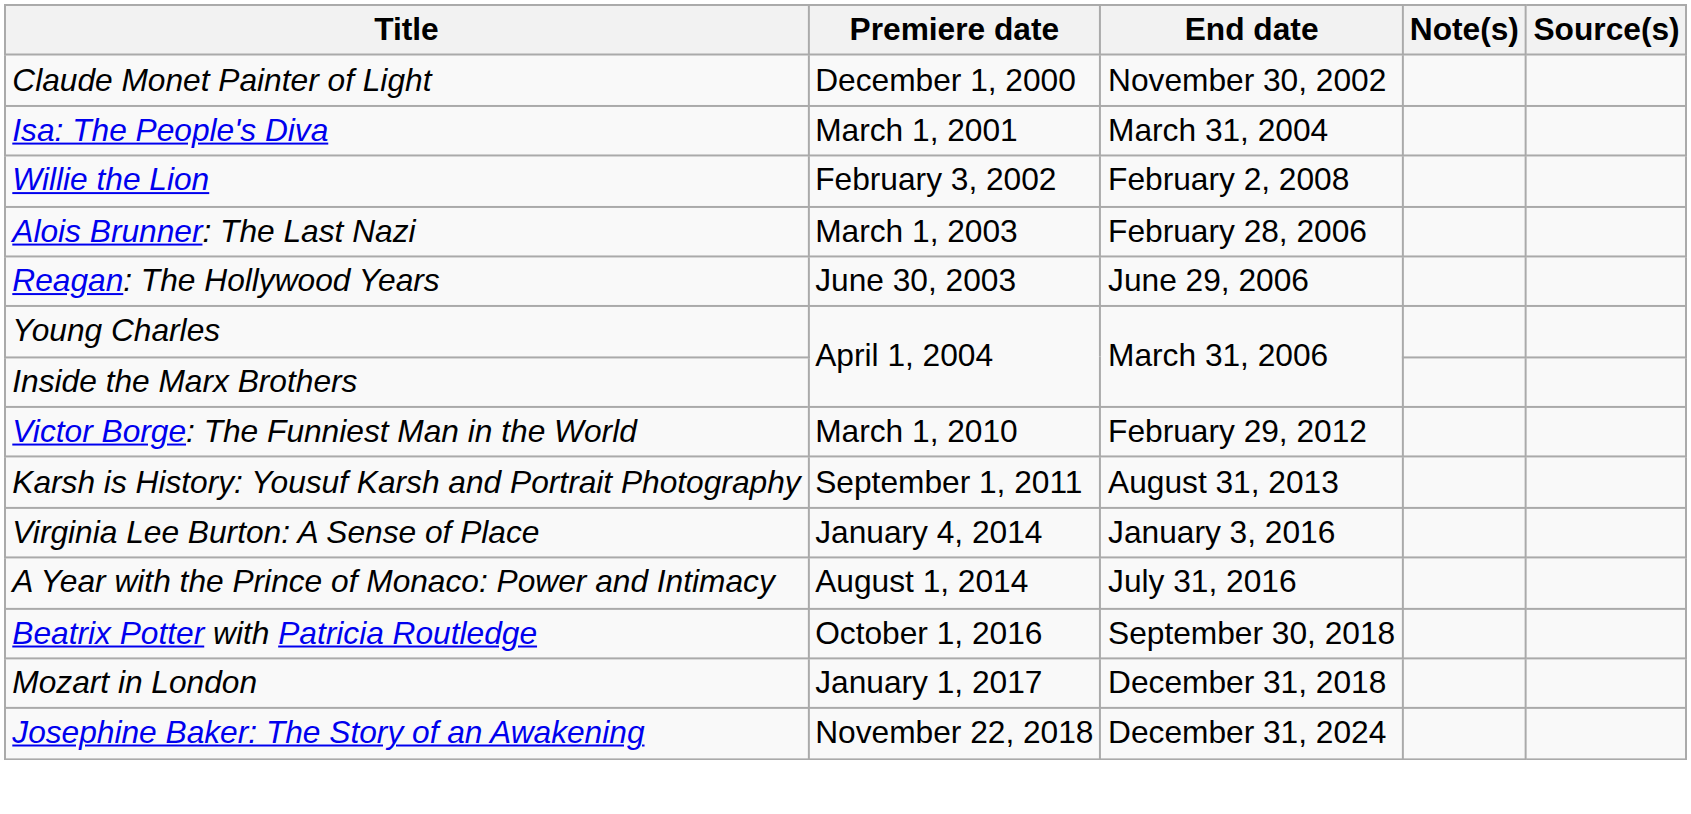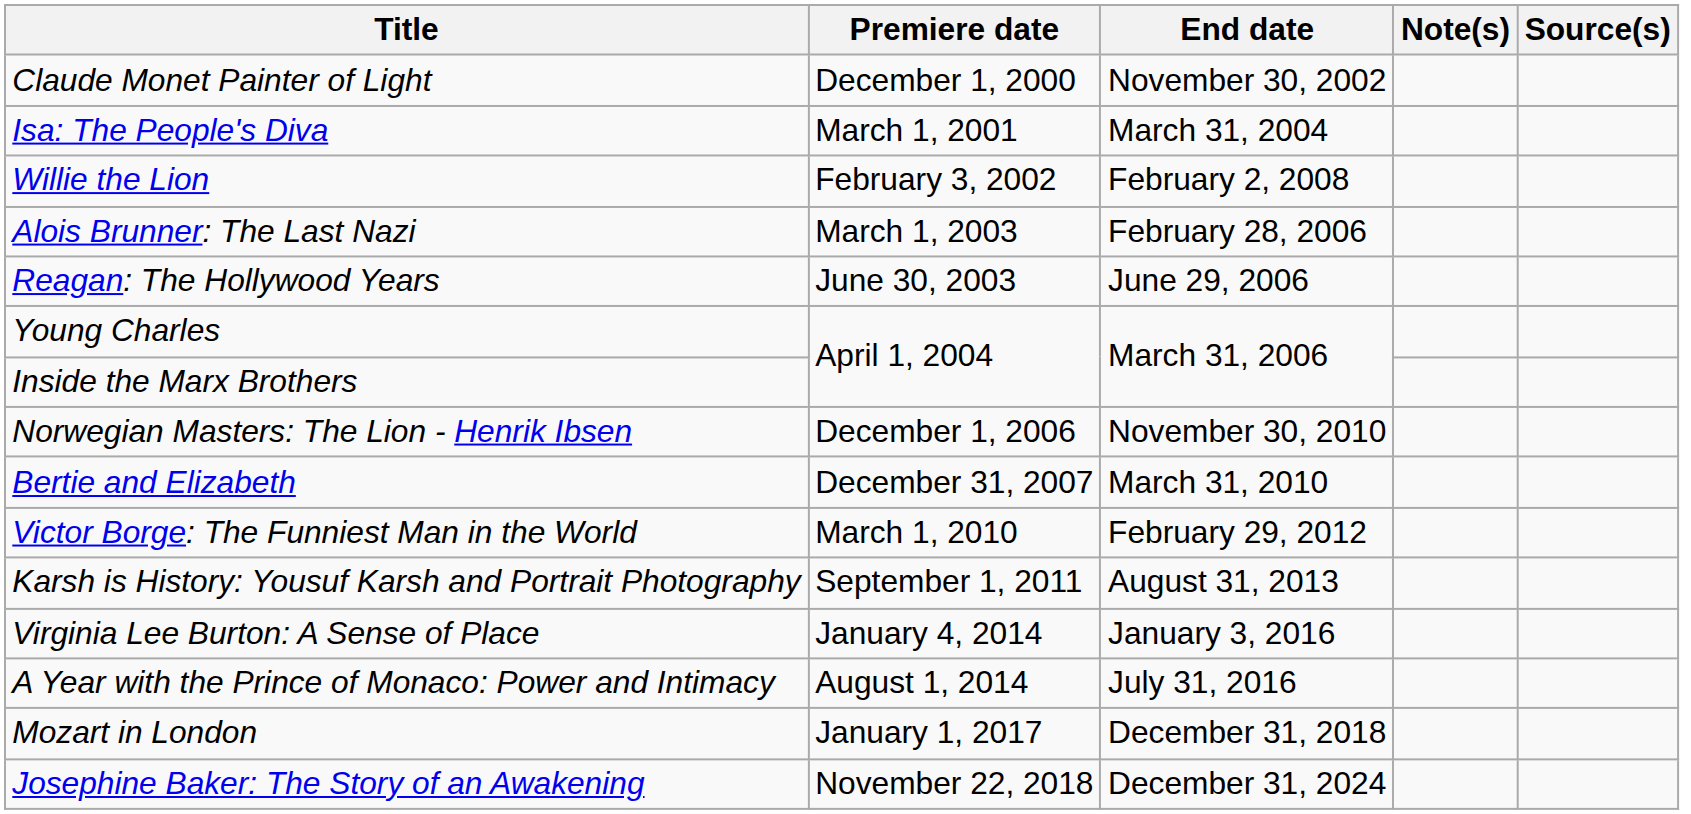 <table class="wikitable sortable">
 <tr>
 <th>Title</th>
 <th>Premiere date</th>
 <th>End date</th>
 <th>Note(s)</th>
 <th>Source(s)</th>
 </tr>
 <tr>
 <td><em>Claude Monet Painter of Light</em></td>
 <td>December 1, 2000</td>
 <td>November 30, 2002</td>
 <td></td>
 <td></td>
 </tr>
 <tr>
 <td><em><a href='#'>Isa: The People's Diva</a></em></td>
 <td>March 1, 2001</td>
 <td>March 31, 2004</td>
 <td></td>
 <td></td>
 </tr>
 <tr>
 <td><em><a href='#'>Willie the Lion</a></em></td>
 <td>February 3, 2002</td>
 <td>February 2, 2008</td>
 <td></td>
 <td></td>
 </tr>
 <tr>
 <td><em><a href='#'>Alois Brunner</a>: The Last Nazi</em></td>
 <td>March 1, 2003</td>
 <td>February 28, 2006</td>
 <td></td>
 <td></td>
 </tr>
 <tr>
 <td><em><a href='#'>Reagan</a>: The Hollywood Years</em></td>
 <td>June 30, 2003</td>
 <td>June 29, 2006</td>
 <td></td>
 <td></td>
 </tr>
 <tr>
 <td><em>Young Charles</em></td>
 <td rowspan="2">April 1, 2004</td>
 <td rowspan="2">March 31, 2006</td>
 <td></td>
 <td></td>
 </tr>
 <tr>
 <td><em>Inside the Marx Brothers</em></td>
 <td></td>
 <td></td>
 </tr>
 <tr>
+<td><em>Norwegian Masters: The Lion - <a href='#'>Henrik Ibsen</a></em></td>
+<td>December 1, 2006</td>
+<td>November 30, 2010</td>
+<td></td>
+<td></td>
+</tr>
+<tr>
+<td><em><a href='#'>Bertie and Elizabeth</a></em></td>
+<td>December 31, 2007</td>
+<td>March 31, 2010</td>
+<td></td>
+<td></td>
+</tr>
+<tr>
 <td><em><a href='#'>Victor Borge</a>: The Funniest Man in the World</em></td>
 <td>March 1, 2010</td>
 <td>February 29, 2012</td>
 <td></td>
 <td></td>
 </tr>
 <tr>
 <td><em>Karsh is History: Yousuf Karsh and Portrait Photography</em></td>
 <td>September 1, 2011</td>
 <td>August 31, 2013</td>
 <td></td>
 <td></td>
 </tr>
 <tr>
 <td><em>Virginia Lee Burton: A Sense of Place</em></td>
 <td>January 4, 2014</td>
 <td>January 3, 2016</td>
 <td></td>
 <td></td>
 </tr>
 <tr>
 <td><em>A Year with the Prince of Monaco: Power and Intimacy</em></td>
 <td>August 1, 2014</td>
 <td>July 31, 2016</td>
 <td></td>
 <td></td>
 </tr>
 <tr>
-<td><em><a href='#'>Beatrix Potter</a> with <a href='#'>Patricia Routledge</a></em></td>
-<td>October 1, 2016</td>
-<td>September 30, 2018</td>
-<td></td>
-<td></td>
-</tr>
-<tr>
 <td><em>Mozart in London</em></td>
 <td>January 1, 2017</td>
 <td>December 31, 2018</td>
 <td></td>
 <td></td>
 </tr>
 <tr>
 <td><em><a href='#'>Josephine Baker: The Story of an Awakening</a></em></td>
 <td>November 22, 2018</td>
 <td>December 31, 2024</td>
 <td></td>
 <td></td>
 </tr>
 </table>
